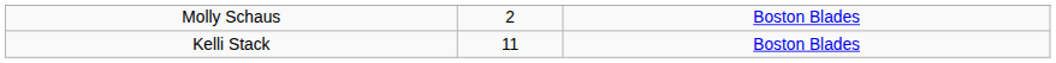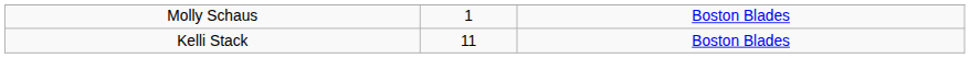 <table class="wikitable" width="80%">
 <tr align="center">
 </tr>
 <tr align="center" bgcolor="">
 <td>Molly Schaus</td>
-<td>2</td>
+<td>1</td>
 <td><a href='#'>Boston Blades</a></td>
 </tr>
 <tr align="center" bgcolor="">
 <td>Kelli Stack</td>
 <td>11</td>
 <td><a href='#'>Boston Blades</a></td>
 </tr>
 </table>
